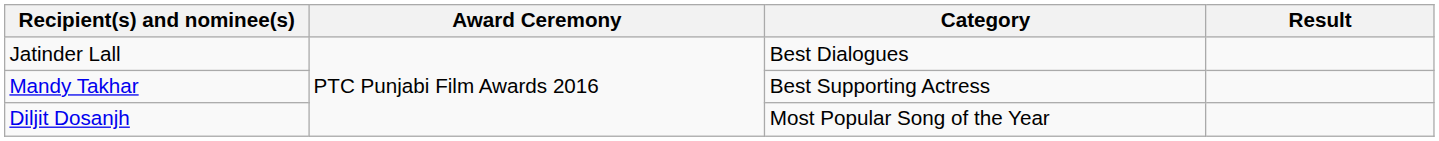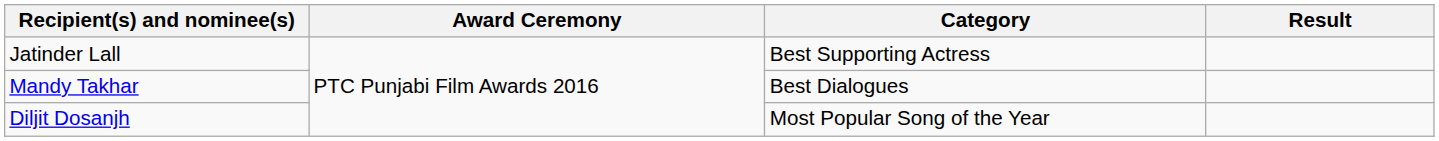 <table class="wikitable plainrowheaders">
 <tr>
 <th width=20%>Recipient(s) and nominee(s)</th>
 <th width=30%>Award Ceremony</th>
 <th width=29%>Category</th>
 <th width=15%>Result</th>
 </tr>
 <tr>
 <td>Jatinder Lall</td>
 <td rowspan="3">PTC Punjabi Film Awards 2016</td>
-<td>Best Dialogues</td>
+<td>Best Supporting Actress</td>
 <td></td>
 </tr>
 <tr>
 <td><a href='#'>Mandy Takhar</a></td>
-<td>Best Supporting Actress</td>
+<td>Best Dialogues</td>
 <td></td>
 </tr>
 <tr>
 <td><a href='#'>Diljit Dosanjh</a></td>
 <td>Most Popular Song of the Year</td>
 <td></td>
 </tr>
 </table>
